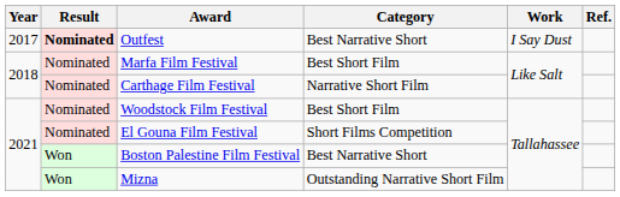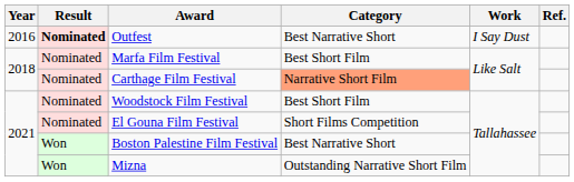 <table class="wikitable">
 <tr>
 <th>Year</th>
 <th>Result</th>
 <th>Award</th>
 <th>Category</th>
 <th>Work</th>
 <th>Ref.</th>
 </tr>
 <tr>
-<td>2017</td>
+<td>2016</td>
 <td style="background: #ffdddd"><strong>Nominated</strong></td>
 <td><a href='#'>Outfest</a></td>
 <td>Best Narrative Short</td>
 <td><em>I Say Dust</em></td>
 <td></td>
 </tr>
 <tr>
 <td rowspan="2">2018</td>
 <td style="background: #ffdddd">Nominated</td>
 <td><a href='#'>Marfa Film Festival</a></td>
 <td>Best Short Film</td>
 <td rowspan="2"><em>Like Salt</em></td>
 <td></td>
 </tr>
 <tr>
 <td style="background: #ffdddd">Nominated</td>
 <td><a href='#'>Carthage Film Festival</a></td>
-<td>Narrative Short Film</td>
+<td style="background: lightsalmon;">Narrative Short Film</td>
 <td></td>
 </tr>
 <tr>
 <td rowspan="4">2021</td>
 <td style="background: #ffdddd">Nominated</td>
 <td><a href='#'>Woodstock Film Festival</a></td>
 <td>Best Short Film</td>
 <td rowspan="4"><em>Tallahassee</em></td>
 <td></td>
 </tr>
 <tr>
 <td style="background: #ffdddd">Nominated</td>
 <td><a href='#'>El Gouna Film Festival</a></td>
 <td>Short Films Competition</td>
 <td></td>
 </tr>
 <tr>
 <td style="background: #ddffdd">Won</td>
 <td><a href='#'>Boston Palestine Film Festival</a></td>
 <td>Best Narrative Short</td>
 <td></td>
 </tr>
 <tr>
 <td style="background: #ddffdd">Won</td>
 <td><a href='#'>Mizna</a></td>
 <td>Outstanding Narrative Short Film</td>
 <td></td>
 </tr>
 </table>
